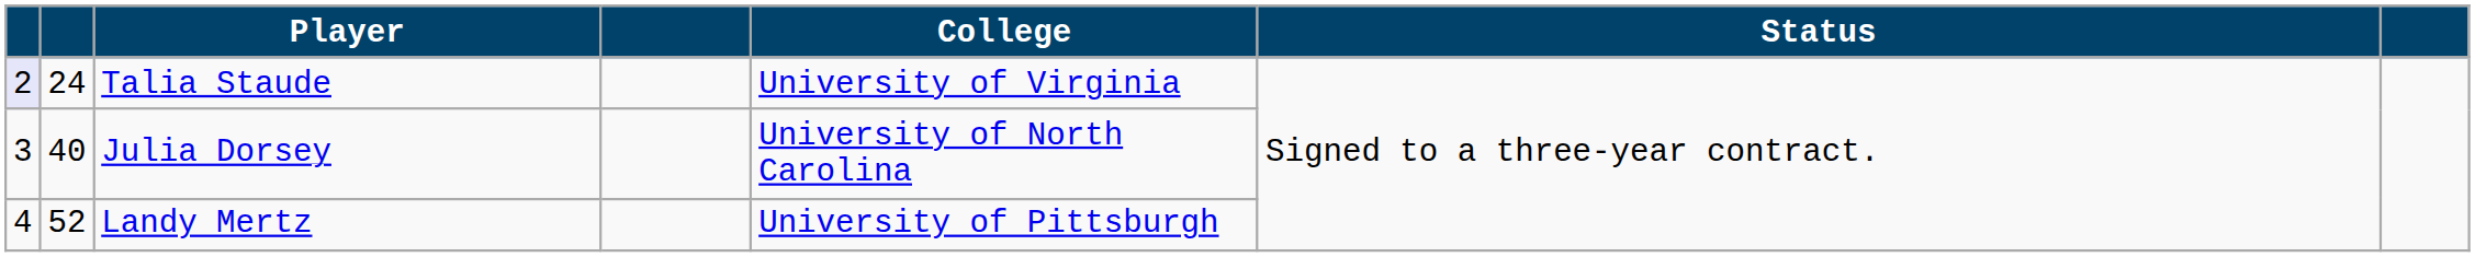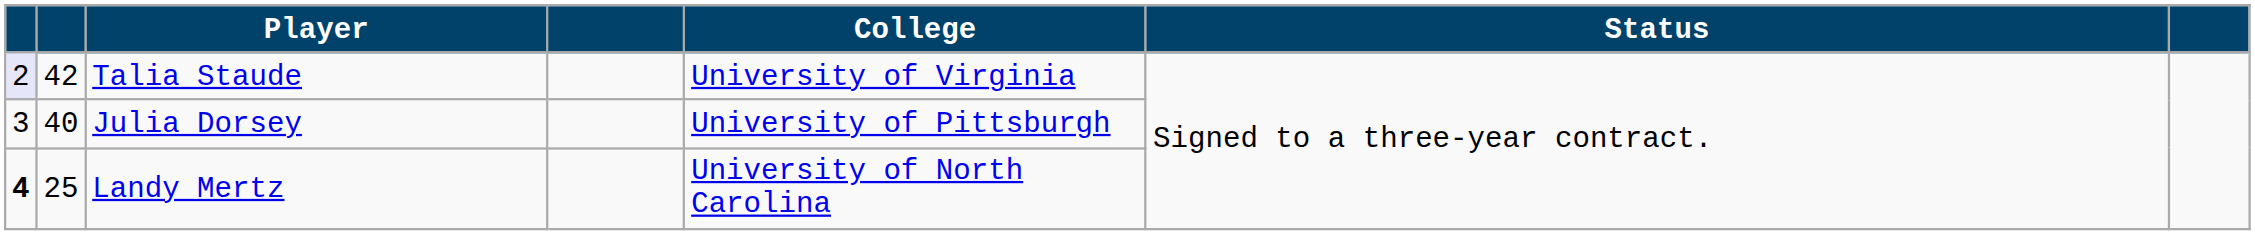 <table class="wikitable sortable" style="text-align:left;">
 <tr>
 <th style="background:#01426A; color:#fff;"></th>
 <th style="background:#01426A; color:#fff;"></th>
 <th style="background:#01426A; color:#fff; width:200px;">Player</th>
 <th style="background:#01426A; color:#fff; width:55px;"></th>
 <th style="background:#01426A; color:#fff; width:200px;">College</th>
 <th style="background:#01426A; color:#fff; width:450px;">Status</th>
 <th style="background:#01426A; color:#fff; width:30px;"></th>
 </tr>
 <tr>
 <td align="center" style="background: lavender;">2</td>
-<td align="center">24</td>
+<td align="center">42</td>
 <td> <a href='#'>Talia Staude</a></td>
 <td align="center"></td>
 <td><a href='#'>University of Virginia</a></td>
 <td rowspan="3">Signed to a three-year contract.</td>
 <td rowspan="3"></td>
 </tr>
 <tr>
 <td align="center">3</td>
 <td align="center">40</td>
 <td> <a href='#'>Julia Dorsey</a></td>
 <td align="center"></td>
+<td><a href='#'>University of Pittsburgh</a></td>
+</tr>
+<tr>
+<td align="center"><strong>4</strong></td>
+<td align="center">25</td>
+<td> <a href='#'>Landy Mertz</a></td>
+<td align="center"></td>
 <td><a href='#'>University of North Carolina</a></td>
 </tr>
-<tr>
-<td align="center">4</td>
-<td align="center">52</td>
-<td> <a href='#'>Landy Mertz</a></td>
-<td align="center"></td>
-<td><a href='#'>University of Pittsburgh</a></td>
-</tr>
 </table>
